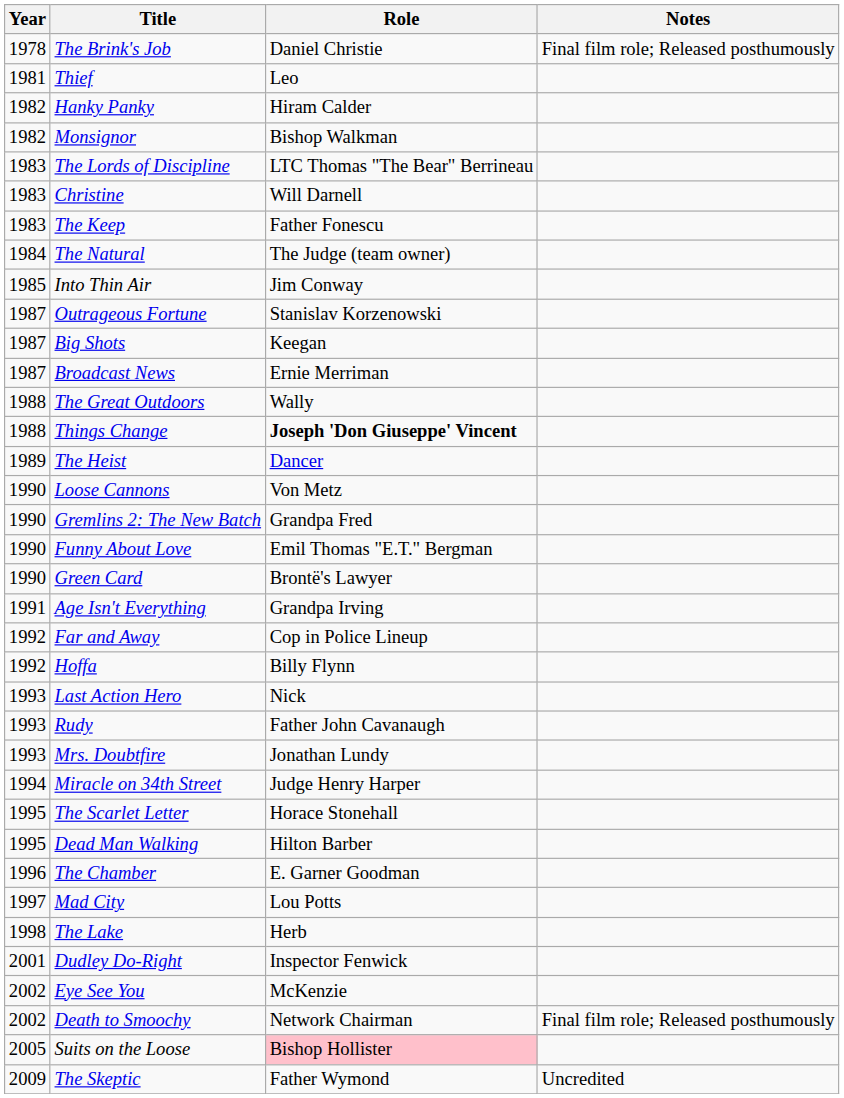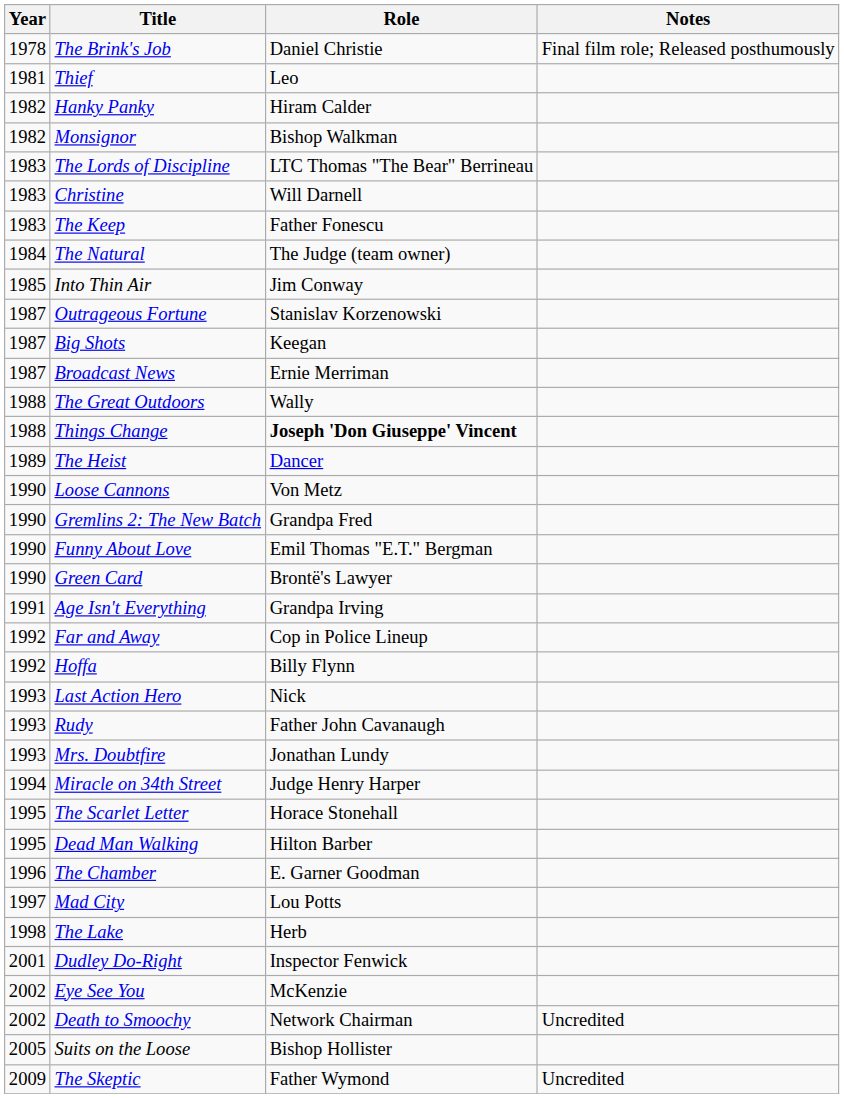 <table class="wikitable sortable">
 <tr>
 <th>Year</th>
 <th>Title</th>
 <th>Role</th>
 <th>Notes</th>
 </tr>
 <tr>
 <td>1978</td>
 <td><em><a href='#'>The Brink's Job</a></em></td>
 <td>Daniel Christie</td>
 <td>Final film role; Released posthumously</td>
 </tr>
 <tr>
 <td>1981</td>
 <td><em><a href='#'>Thief</a></em></td>
 <td>Leo</td>
 <td></td>
 </tr>
 <tr>
 <td>1982</td>
 <td><em><a href='#'>Hanky Panky</a></em></td>
 <td>Hiram Calder</td>
 <td></td>
 </tr>
 <tr>
 <td>1982</td>
 <td><em><a href='#'>Monsignor</a></em></td>
 <td>Bishop Walkman</td>
 <td></td>
 </tr>
 <tr>
 <td>1983</td>
 <td><em><a href='#'>The Lords of Discipline</a></em></td>
 <td>LTC Thomas "The Bear" Berrineau</td>
 <td></td>
 </tr>
 <tr>
 <td>1983</td>
 <td><em><a href='#'>Christine</a></em></td>
 <td>Will Darnell</td>
 <td></td>
 </tr>
 <tr>
 <td>1983</td>
 <td><em><a href='#'>The Keep</a></em></td>
 <td>Father Fonescu</td>
 <td></td>
 </tr>
 <tr>
 <td>1984</td>
 <td><em><a href='#'>The Natural</a></em></td>
 <td>The Judge (team owner)</td>
 <td></td>
 </tr>
 <tr>
 <td>1985</td>
 <td><em>Into Thin Air</em></td>
 <td>Jim Conway</td>
 <td></td>
 </tr>
 <tr>
 <td>1987</td>
 <td><em><a href='#'>Outrageous Fortune</a></em></td>
 <td>Stanislav Korzenowski</td>
 <td></td>
 </tr>
 <tr>
 <td>1987</td>
 <td><em><a href='#'>Big Shots</a></em></td>
 <td>Keegan</td>
 <td></td>
 </tr>
 <tr>
 <td>1987</td>
 <td><em><a href='#'>Broadcast News</a></em></td>
 <td>Ernie Merriman</td>
 <td></td>
 </tr>
 <tr>
 <td>1988</td>
 <td><em><a href='#'>The Great Outdoors</a></em></td>
 <td>Wally</td>
 <td></td>
 </tr>
 <tr>
 <td>1988</td>
 <td><em><a href='#'>Things Change</a></em></td>
 <td><strong>Joseph 'Don Giuseppe' Vincent</strong></td>
 <td></td>
 </tr>
 <tr>
 <td>1989</td>
 <td><em><a href='#'>The Heist</a></em></td>
 <td><a href='#'>Dancer</a></td>
 <td></td>
 </tr>
 <tr>
 <td>1990</td>
 <td><em><a href='#'>Loose Cannons</a></em></td>
 <td>Von Metz</td>
 <td></td>
 </tr>
 <tr>
 <td>1990</td>
 <td><em><a href='#'>Gremlins 2: The New Batch</a></em></td>
 <td>Grandpa Fred</td>
 <td></td>
 </tr>
 <tr>
 <td>1990</td>
 <td><em><a href='#'>Funny About Love</a></em></td>
 <td>Emil Thomas "E.T." Bergman</td>
 <td></td>
 </tr>
 <tr>
 <td>1990</td>
 <td><em><a href='#'>Green Card</a></em></td>
 <td>Brontë's Lawyer</td>
 <td></td>
 </tr>
 <tr>
 <td>1991</td>
 <td><em><a href='#'>Age Isn't Everything</a></em></td>
 <td>Grandpa Irving</td>
 <td></td>
 </tr>
 <tr>
 <td>1992</td>
 <td><em><a href='#'>Far and Away</a></em></td>
 <td>Cop in Police Lineup</td>
 <td></td>
 </tr>
 <tr>
 <td>1992</td>
 <td><em><a href='#'>Hoffa</a></em></td>
 <td>Billy Flynn</td>
 <td></td>
 </tr>
 <tr>
 <td>1993</td>
 <td><em><a href='#'>Last Action Hero</a></em></td>
 <td>Nick</td>
 <td></td>
 </tr>
 <tr>
 <td>1993</td>
 <td><em><a href='#'>Rudy</a></em></td>
 <td>Father John Cavanaugh</td>
 <td></td>
 </tr>
 <tr>
 <td>1993</td>
 <td><em><a href='#'>Mrs. Doubtfire</a></em></td>
 <td>Jonathan Lundy</td>
 <td></td>
 </tr>
 <tr>
 <td>1994</td>
 <td><em><a href='#'>Miracle on 34th Street</a></em></td>
 <td>Judge Henry Harper</td>
 <td></td>
 </tr>
 <tr>
 <td>1995</td>
 <td><em><a href='#'>The Scarlet Letter</a></em></td>
 <td>Horace Stonehall</td>
 <td></td>
 </tr>
 <tr>
 <td>1995</td>
 <td><em><a href='#'>Dead Man Walking</a></em></td>
 <td>Hilton Barber</td>
 <td></td>
 </tr>
 <tr>
 <td>1996</td>
 <td><em><a href='#'>The Chamber</a></em></td>
 <td>E. Garner Goodman</td>
 <td></td>
 </tr>
 <tr>
 <td>1997</td>
 <td><em><a href='#'>Mad City</a></em></td>
 <td>Lou Potts</td>
 <td></td>
 </tr>
 <tr>
 <td>1998</td>
 <td><em><a href='#'>The Lake</a></em></td>
 <td>Herb</td>
 <td></td>
 </tr>
 <tr>
 <td>2001</td>
 <td><em><a href='#'>Dudley Do-Right</a></em></td>
 <td>Inspector Fenwick</td>
 <td></td>
 </tr>
 <tr>
 <td>2002</td>
 <td><em><a href='#'>Eye See You</a></em></td>
 <td>McKenzie</td>
 <td></td>
 </tr>
 <tr>
 <td>2002</td>
 <td><em><a href='#'>Death to Smoochy</a></em></td>
 <td>Network Chairman</td>
-<td>Final film role; Released posthumously</td>
+<td>Uncredited</td>
 </tr>
 <tr>
 <td>2005</td>
 <td><em>Suits on the Loose</em></td>
-<td style="background: pink;">Bishop Hollister</td>
+<td>Bishop Hollister</td>
 <td></td>
 </tr>
 <tr>
 <td>2009</td>
 <td><em><a href='#'>The Skeptic</a></em></td>
 <td>Father Wymond</td>
 <td>Uncredited</td>
 </tr>
 </table>
